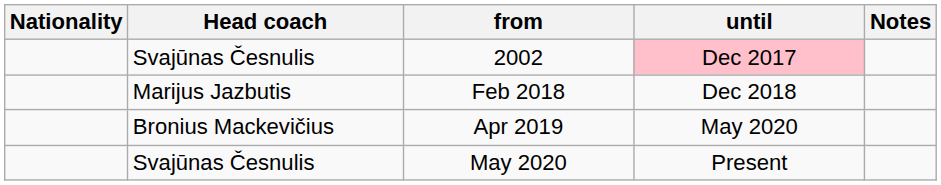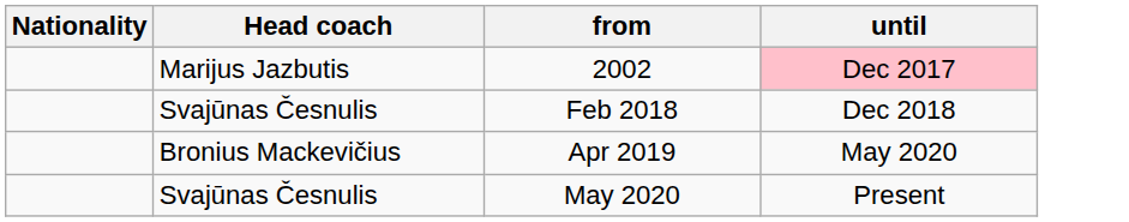 <table class="wikitable" style="text-align:center">
 <tr>
 <th>Nationality</th>
 <th style="width:12em">Head coach</th>
 <th style="width:10em">from</th>
 <th style="width:10em">until</th>
-<th>Notes</th>
+</tr>
+<tr>
+<td></td>
+<td align=left>Marijus Jazbutis</td>
+<td>2002</td>
+<td style="background: pink;">Dec 2017</td>
 </tr>
 <tr>
 <td></td>
 <td align=left>Svajūnas Česnulis</td>
-<td>2002</td>
-<td style="background: pink;">Dec 2017</td>
-<td></td>
-</tr>
-<tr>
-<td></td>
-<td align=left>Marijus Jazbutis</td>
 <td>Feb 2018</td>
 <td>Dec 2018</td>
-<td></td>
 </tr>
 <tr>
 <td></td>
 <td align=left>Bronius Mackevičius</td>
 <td>Apr 2019</td>
 <td>May 2020</td>
-<td></td>
 </tr>
 <tr>
 <td></td>
 <td align=left>Svajūnas Česnulis</td>
 <td>May 2020</td>
 <td>Present</td>
-<td></td>
 </tr>
 </table>
